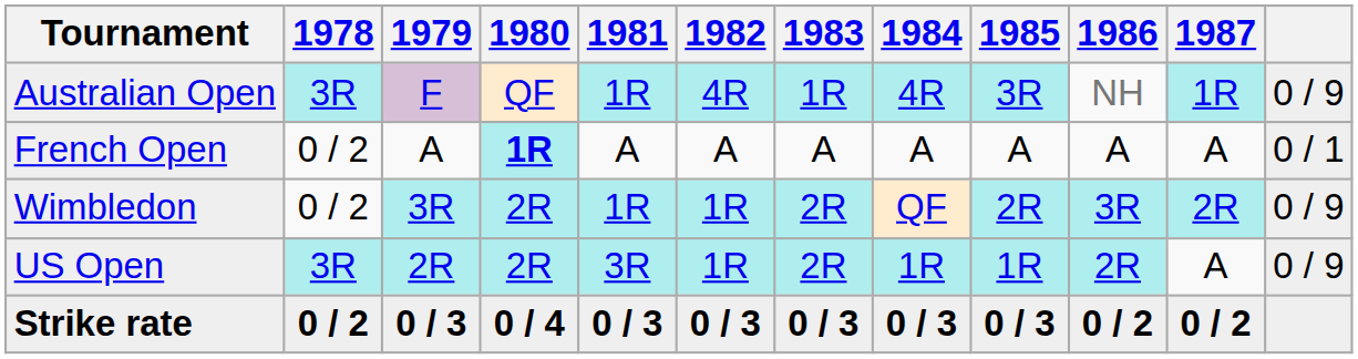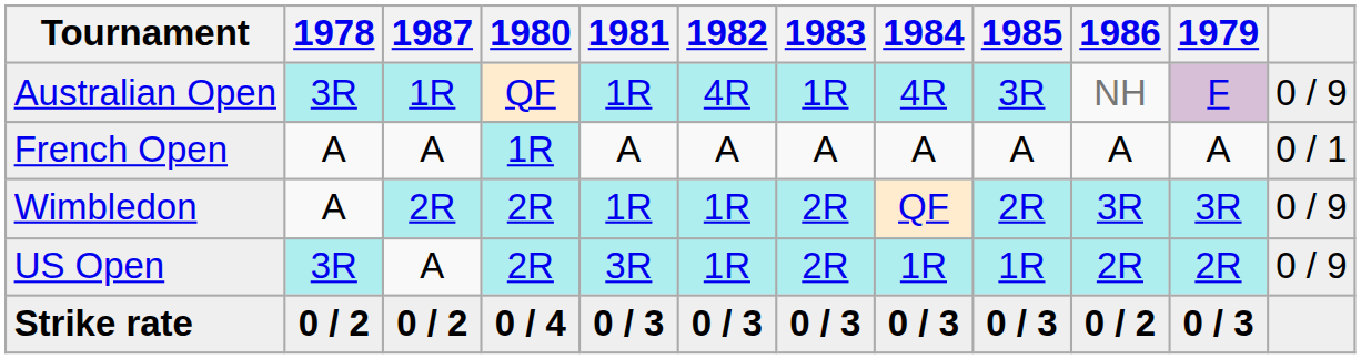 <table class=wikitable style=text-align:center>
 <tr>
 <th>Tournament</th>
 <th><a href='#'>1978</a></th>
-<th><a href='#'>1979</a></th>
+<th><a href='#'>1987</a></th>
 <th><a href='#'>1980</a></th>
 <th><a href='#'>1981</a></th>
 <th><a href='#'>1982</a></th>
 <th><a href='#'>1983</a></th>
 <th><a href='#'>1984</a></th>
 <th><a href='#'>1985</a></th>
 <th><a href='#'>1986</a></th>
-<th><a href='#'>1987</a></th>
+<th><a href='#'>1979</a></th>
 <th></th>
 </tr>
 <tr>
 <td align=left bgcolor=#efefef><a href='#'>Australian Open</a></td>
 <td bgcolor=afeeee><a href='#'>3R</a></td>
-<td bgcolor=thistle><a href='#'>F</a></td>
+<td bgcolor=afeeee><a href='#'>1R</a></td>
 <td bgcolor=ffebcd><a href='#'>QF</a></td>
 <td bgcolor=afeeee><a href='#'>1R</a></td>
 <td bgcolor=afeeee><a href='#'>4R</a></td>
 <td bgcolor=afeeee><a href='#'>1R</a></td>
 <td bgcolor=afeeee><a href='#'>4R</a></td>
 <td bgcolor=afeeee><a href='#'>3R</a></td>
 <td style=color:#767676>NH</td>
-<td bgcolor=afeeee><a href='#'>1R</a></td>
+<td bgcolor=thistle><a href='#'>F</a></td>
 <td bgcolor=#efefef>0 / 9</td>
 </tr>
 <tr>
 <td align=left bgcolor=#efefef><a href='#'>French Open</a></td>
-<td>0 / 2</td>
 <td>A</td>
-<td bgcolor=afeeee><strong><a href='#'>1R</a></strong></td>
+<td>A</td>
+<td bgcolor=afeeee><a href='#'>1R</a></td>
 <td>A</td>
 <td>A</td>
 <td>A</td>
 <td>A</td>
 <td>A</td>
 <td>A</td>
 <td>A</td>
 <td bgcolor=#efefef>0 / 1</td>
 </tr>
 <tr>
 <td align=left bgcolor=#efefef><a href='#'>Wimbledon</a></td>
-<td>0 / 2</td>
-<td bgcolor=afeeee><a href='#'>3R</a></td>
+<td>A</td>
+<td bgcolor=afeeee><a href='#'>2R</a></td>
 <td bgcolor=afeeee><a href='#'>2R</a></td>
 <td bgcolor=afeeee><a href='#'>1R</a></td>
 <td bgcolor=afeeee><a href='#'>1R</a></td>
 <td bgcolor=afeeee><a href='#'>2R</a></td>
 <td bgcolor=ffebcd><a href='#'>QF</a></td>
 <td bgcolor=afeeee><a href='#'>2R</a></td>
 <td bgcolor=afeeee><a href='#'>3R</a></td>
-<td bgcolor=afeeee><a href='#'>2R</a></td>
+<td bgcolor=afeeee><a href='#'>3R</a></td>
 <td bgcolor=#efefef>0 / 9</td>
 </tr>
 <tr>
 <td align=left bgcolor=#efefef><a href='#'>US Open</a></td>
 <td bgcolor=afeeee><a href='#'>3R</a></td>
-<td bgcolor=afeeee><a href='#'>2R</a></td>
+<td>A</td>
 <td bgcolor=afeeee><a href='#'>2R</a></td>
 <td bgcolor=afeeee><a href='#'>3R</a></td>
 <td bgcolor=afeeee><a href='#'>1R</a></td>
 <td bgcolor=afeeee><a href='#'>2R</a></td>
 <td bgcolor=afeeee><a href='#'>1R</a></td>
 <td bgcolor=afeeee><a href='#'>1R</a></td>
 <td bgcolor=afeeee><a href='#'>2R</a></td>
-<td>A</td>
+<td bgcolor=afeeee><a href='#'>2R</a></td>
 <td bgcolor=#efefef>0 / 9</td>
 </tr>
 <tr style="font-weight:bold; background:#efefef;">
 <td style=text-align:left>Strike rate</td>
 <td>0 / 2</td>
-<td>0 / 3</td>
+<td>0 / 2</td>
 <td>0 / 4</td>
 <td>0 / 3</td>
 <td>0 / 3</td>
 <td>0 / 3</td>
 <td>0 / 3</td>
 <td>0 / 3</td>
 <td>0 / 2</td>
-<td>0 / 2</td>
+<td>0 / 3</td>
 <td></td>
 </tr>
 </table>
